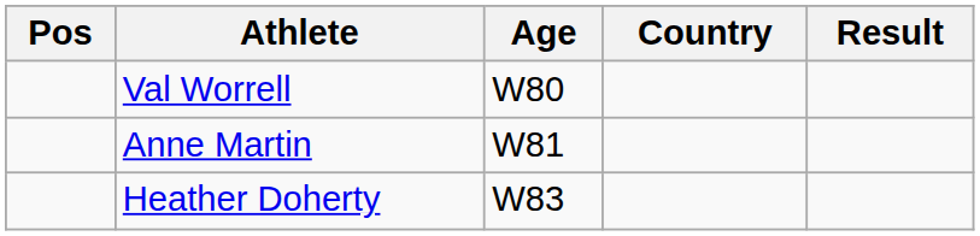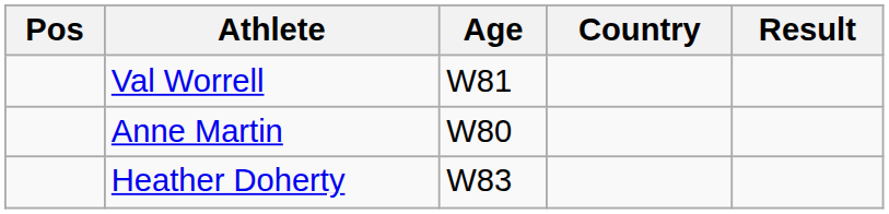 <table class="wikitable"  style="text-align:center; width:50%;">
 <tr>
 <th>Pos</th>
 <th>Athlete</th>
 <th>Age</th>
 <th>Country</th>
 <th>Result</th>
 </tr>
 <tr>
 <td align=center></td>
 <td align=left><a href='#'>Val Worrell</a></td>
-<td align=left>W80</td>
+<td align=left>W81</td>
 <td align=left></td>
 <td></td>
 </tr>
 <tr>
 <td align=center></td>
 <td align=left><a href='#'>Anne Martin</a></td>
-<td align=left>W81</td>
+<td align=left>W80</td>
 <td align=left></td>
 <td></td>
 </tr>
 <tr>
 <td align=center></td>
 <td align=left><a href='#'>Heather Doherty</a></td>
 <td align=left>W83</td>
 <td align=left></td>
 <td></td>
 </tr>
 </table>
